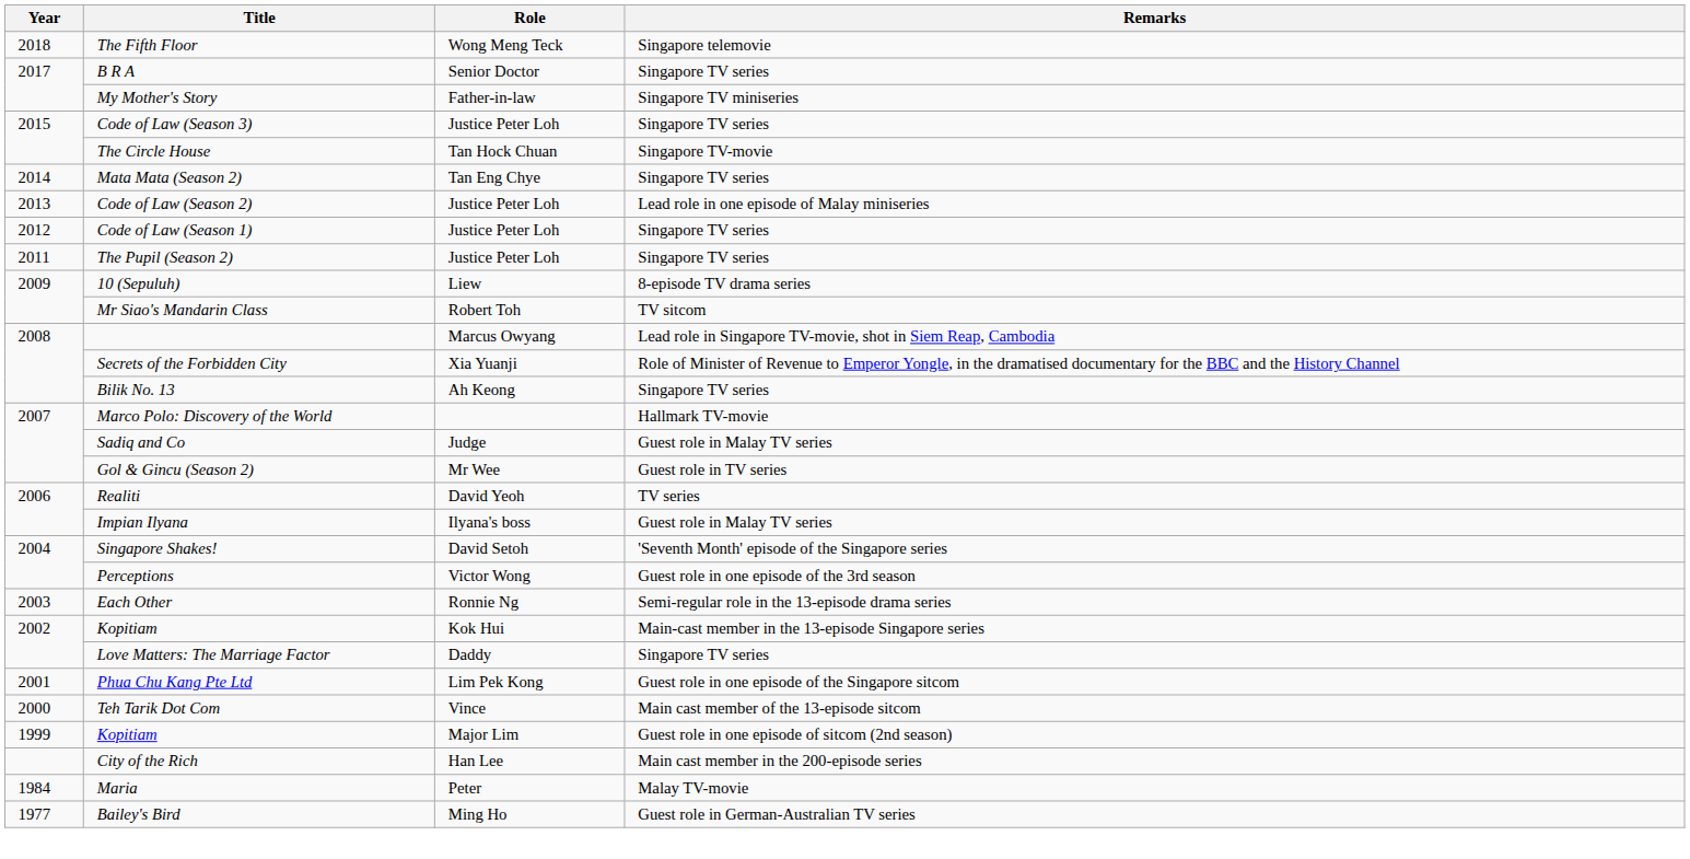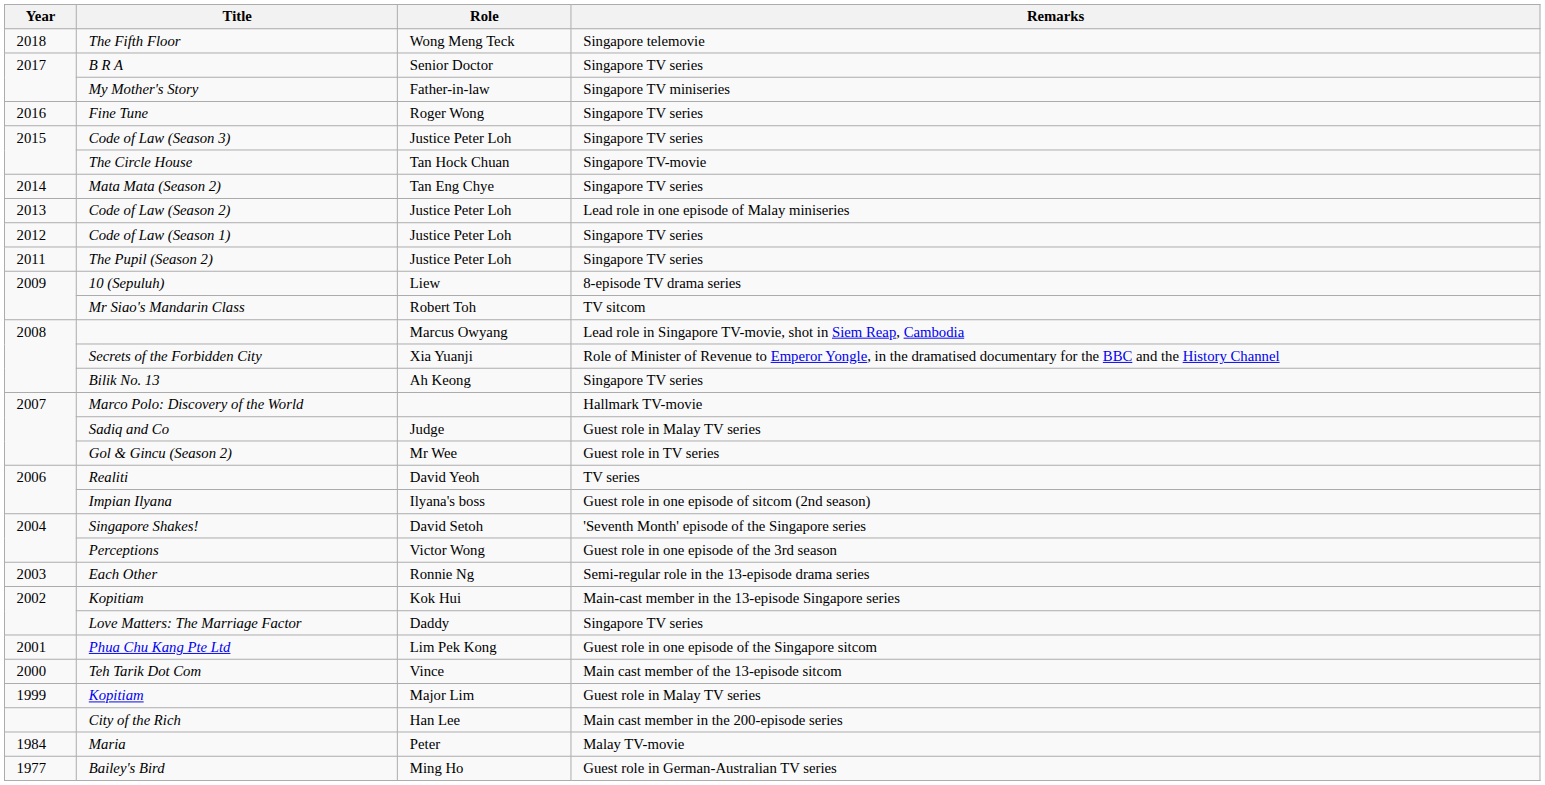 <table width=100% class="wikitable" style="font-size:95%;">
 <tr>
 <th>Year</th>
 <th>Title</th>
 <th>Role</th>
 <th>Remarks</th>
 </tr>
 <tr valign=top>
 <td style="padding:3px 12px;">2018</td>
 <td style="padding:3px 12px;"><em>The Fifth Floor</em></td>
 <td style="padding:3px 12px;">Wong Meng Teck</td>
 <td style="padding:3px 12px;">Singapore telemovie</td>
 </tr>
 <tr valign=top>
 <td rowspan="2" style="padding:3px 12px;">2017</td>
 <td style="padding:3px 12px;"><em>B R A</em></td>
 <td style="padding:3px 12px;">Senior Doctor</td>
 <td style="padding:3px 12px;">Singapore TV series</td>
 </tr>
 <tr valign=top>
 <td style="padding:3px 12px;"><em>My Mother's Story</em></td>
 <td style="padding:3px 12px;">Father-in-law</td>
 <td style="padding:3px 12px;">Singapore TV miniseries</td>
+</tr>
+<tr valign=top>
+<td style="padding:3px 12px;">2016</td>
+<td style="padding:3px 12px;"><em>Fine Tune</em></td>
+<td style="padding:3px 12px;">Roger Wong</td>
+<td style="padding:3px 12px;">Singapore TV series</td>
 </tr>
 <tr valign=top>
 <td rowspan="2" style="padding:3px 12px;">2015</td>
 <td style="padding:3px 12px;"><em>Code of Law (Season 3)</em></td>
 <td style="padding:3px 12px;">Justice Peter Loh</td>
 <td style="padding:3px 12px;">Singapore TV series</td>
 </tr>
 <tr valign=top>
 <td style="padding:3px 12px;"><em>The Circle House</em></td>
 <td style="padding:3px 12px;">Tan Hock Chuan</td>
 <td style="padding:3px 12px;">Singapore TV-movie</td>
 </tr>
 <tr valign=top>
 <td style="padding:3px 12px;">2014</td>
 <td style="padding:3px 12px;"><em>Mata Mata (Season 2)</em></td>
 <td style="padding:3px 12px;">Tan Eng Chye</td>
 <td style="padding:3px 12px;">Singapore TV series</td>
 </tr>
 <tr valign=top>
 <td style="padding:3px 12px;">2013</td>
 <td style="padding:3px 12px;"><em>Code of Law (Season 2)</em></td>
 <td style="padding:3px 12px;">Justice Peter Loh</td>
 <td style="padding:3px 12px;">Lead role in one episode of Malay miniseries</td>
 </tr>
 <tr valign=top>
 <td style="padding:3px 12px;">2012</td>
 <td style="padding:3px 12px;"><em>Code of Law (Season 1)</em></td>
 <td style="padding:3px 12px;">Justice Peter Loh</td>
 <td style="padding:3px 12px;">Singapore TV series</td>
 </tr>
 <tr valign=top>
 <td style="padding:3px 12px;">2011</td>
 <td style="padding:3px 12px;"><em>The Pupil (Season 2)</em></td>
 <td style="padding:3px 12px;">Justice Peter Loh</td>
 <td style="padding:3px 12px;">Singapore TV series</td>
 </tr>
 <tr valign=top>
 <td rowspan="2" style="padding:3px 12px;">2009</td>
 <td style="padding:3px 12px;"><em>10 (Sepuluh)</em></td>
 <td style="padding:3px 12px;">Liew</td>
 <td style="padding:3px 12px;">8-episode TV drama series</td>
 </tr>
 <tr valign=top>
 <td style="padding:3px 12px;"><em>Mr Siao's Mandarin Class</em></td>
 <td style="padding:3px 12px;">Robert Toh</td>
 <td style="padding:3px 12px;">TV sitcom</td>
 </tr>
 <tr valign=top>
 <td rowspan="3" style="padding:3px 12px;">2008</td>
 <td style="padding:3px 12px;"><em></em></td>
 <td style="padding:3px 12px;">Marcus Owyang</td>
 <td style="padding:3px 12px;">Lead role in Singapore TV-movie, shot in <a href='#'>Siem Reap</a>, <a href='#'>Cambodia</a></td>
 </tr>
 <tr valign=top>
 <td style="padding:3px 12px;"><em>Secrets of the Forbidden City</em></td>
 <td style="padding:3px 12px;">Xia Yuanji</td>
 <td style="padding:3px 12px;">Role of Minister of Revenue to <a href='#'>Emperor Yongle</a>, in the dramatised documentary for the <a href='#'>BBC</a> and the <a href='#'>History Channel</a></td>
 </tr>
 <tr valign=top>
 <td style="padding:3px 12px;"><em>Bilik No. 13</em></td>
 <td style="padding:3px 12px;">Ah Keong</td>
 <td style="padding:3px 12px;">Singapore TV series</td>
 </tr>
 <tr valign=top>
 <td rowspan="3" style="padding:3px 12px;">2007</td>
 <td style="padding:3px 12px;"><em>Marco Polo: Discovery of the World</em></td>
 <td style="padding:3px 12px;"></td>
 <td style="padding:3px 12px;">Hallmark TV-movie</td>
 </tr>
 <tr valign=top>
 <td style="padding:3px 12px;"><em>Sadiq and Co</em></td>
 <td style="padding:3px 12px;">Judge</td>
 <td style="padding:3px 12px;">Guest role in Malay TV series</td>
 </tr>
 <tr valign=top>
 <td style="padding:3px 12px;"><em>Gol & Gincu (Season 2)</em></td>
 <td style="padding:3px 12px;">Mr Wee</td>
 <td style="padding:3px 12px;">Guest role in TV series</td>
 </tr>
 <tr valign=top>
 <td rowspan="2" style="padding:3px 12px;">2006</td>
 <td style="padding:3px 12px;"><em>Realiti</em></td>
 <td style="padding:3px 12px;">David Yeoh</td>
 <td style="padding:3px 12px;">TV series</td>
 </tr>
 <tr valign=top>
 <td style="padding:3px 12px;"><em>Impian Ilyana</em></td>
 <td style="padding:3px 12px;">Ilyana's boss</td>
-<td style="padding:3px 12px;">Guest role in Malay TV series</td>
+<td style="padding:3px 12px;">Guest role in one episode of sitcom (2nd season)</td>
 </tr>
 <tr valign=top>
 <td rowspan="2" style="padding:3px 12px;">2004</td>
 <td style="padding:3px 12px;"><em>Singapore Shakes! </em></td>
 <td style="padding:3px 12px;">David Setoh</td>
 <td style="padding:3px 12px;">'Seventh Month' episode of the Singapore series</td>
 </tr>
 <tr valign=top>
 <td style="padding:3px 12px;"><em>Perceptions</em></td>
 <td style="padding:3px 12px;">Victor Wong</td>
 <td style="padding:3px 12px;">Guest role in one episode of the 3rd season</td>
 </tr>
 <tr valign=top>
 <td style="padding:3px 12px;">2003</td>
 <td style="padding:3px 12px;"><em>Each Other</em></td>
 <td style="padding:3px 12px;">Ronnie Ng</td>
 <td style="padding:3px 12px;">Semi-regular role in the 13-episode drama series</td>
 </tr>
 <tr valign=top>
 <td rowspan="2" style="padding:3px 12px;">2002</td>
 <td style="padding:3px 12px;"><em>Kopitiam</em></td>
 <td style="padding:3px 12px;">Kok Hui</td>
 <td style="padding:3px 12px;">Main-cast member in the 13-episode Singapore series</td>
 </tr>
 <tr valign=top>
 <td style="padding:3px 12px;"><em>Love Matters:  The Marriage Factor</em></td>
 <td style="padding:3px 12px;">Daddy</td>
 <td style="padding:3px 12px;">Singapore TV series</td>
 </tr>
 <tr valign=top>
 <td style="padding:3px 12px;">2001</td>
 <td style="padding:3px 12px;"><em><a href='#'>Phua Chu Kang Pte Ltd</a></em></td>
 <td style="padding:3px 12px;">Lim Pek Kong</td>
 <td style="padding:3px 12px;">Guest role in one episode of the Singapore sitcom</td>
 </tr>
 <tr valign=top>
 <td style="padding:3px 12px;">2000</td>
 <td style="padding:3px 12px;"><em>Teh Tarik Dot Com</em></td>
 <td style="padding:3px 12px;">Vince</td>
 <td style="padding:3px 12px;">Main cast member of the 13-episode sitcom</td>
 </tr>
 <tr valign=top>
 <td style="padding:3px 12px;">1999</td>
 <td style="padding:3px 12px;"><em><a href='#'>Kopitiam</a></em></td>
 <td style="padding:3px 12px;">Major Lim</td>
-<td style="padding:3px 12px;">Guest role in one episode of sitcom (2nd season)</td>
+<td style="padding:3px 12px;">Guest role in Malay TV series</td>
 </tr>
 <tr valign=top>
 <td style="padding:3px 12px;"></td>
 <td style="padding:3px 12px;"><em>City of the Rich</em></td>
 <td style="padding:3px 12px;">Han Lee</td>
 <td style="padding:3px 12px;">Main cast member in the 200-episode series</td>
 </tr>
 <tr valign=top>
 <td style="padding:3px 12px;">1984</td>
 <td style="padding:3px 12px;"><em>Maria</em></td>
 <td style="padding:3px 12px;">Peter</td>
 <td style="padding:3px 12px;">Malay TV-movie</td>
 </tr>
 <tr valign=top>
 <td style="padding:3px 12px;">1977</td>
 <td style="padding:3px 12px;"><em>Bailey's Bird</em></td>
 <td style="padding:3px 12px;">Ming Ho</td>
 <td style="padding:3px 12px;">Guest role in German-Australian TV series</td>
 </tr>
 </table>
